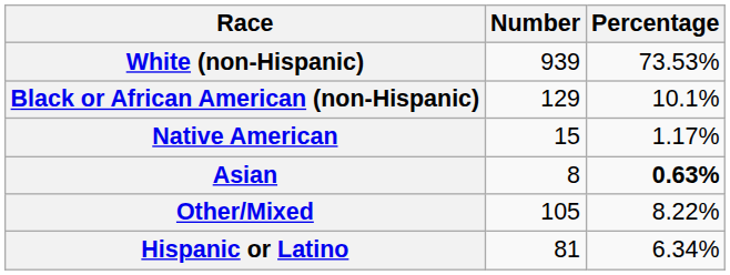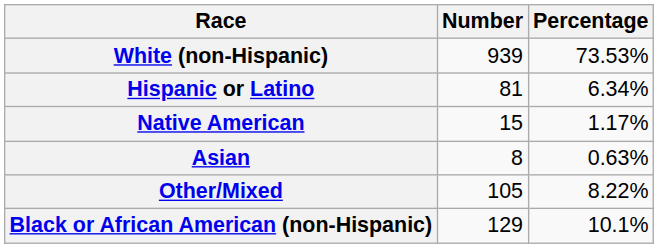 <table class="wikitable" style="text-align:right">
 <tr>
 <th scope="col">Race</th>
 <th scope="col">Number</th>
 <th scope="col">Percentage</th>
 </tr>
 <tr>
 <th scope="row"><a href='#'>White</a> (non-Hispanic)</th>
 <td>939</td>
 <td>73.53%</td>
 </tr>
 <tr>
-<th scope="row"><a href='#'>Black or African American</a> (non-Hispanic)</th>
-<td>129</td>
-<td>10.1%</td>
+<th scope="row"><a href='#'>Hispanic</a> or <a href='#'>Latino</a></th>
+<td>81</td>
+<td>6.34%</td>
 </tr>
 <tr>
 <th scope="row"><a href='#'>Native American</a></th>
 <td>15</td>
 <td>1.17%</td>
 </tr>
 <tr>
 <th scope="row"><a href='#'>Asian</a></th>
 <td>8</td>
-<td><strong>0.63%</strong></td>
+<td>0.63%</td>
 </tr>
 <tr>
 <th scope="row"><a href='#'>Other/Mixed</a></th>
 <td>105</td>
 <td>8.22%</td>
 </tr>
 <tr>
-<th scope="row"><a href='#'>Hispanic</a> or <a href='#'>Latino</a></th>
-<td>81</td>
-<td>6.34%</td>
+<th scope="row"><a href='#'>Black or African American</a> (non-Hispanic)</th>
+<td>129</td>
+<td>10.1%</td>
 </tr>
 </table>
